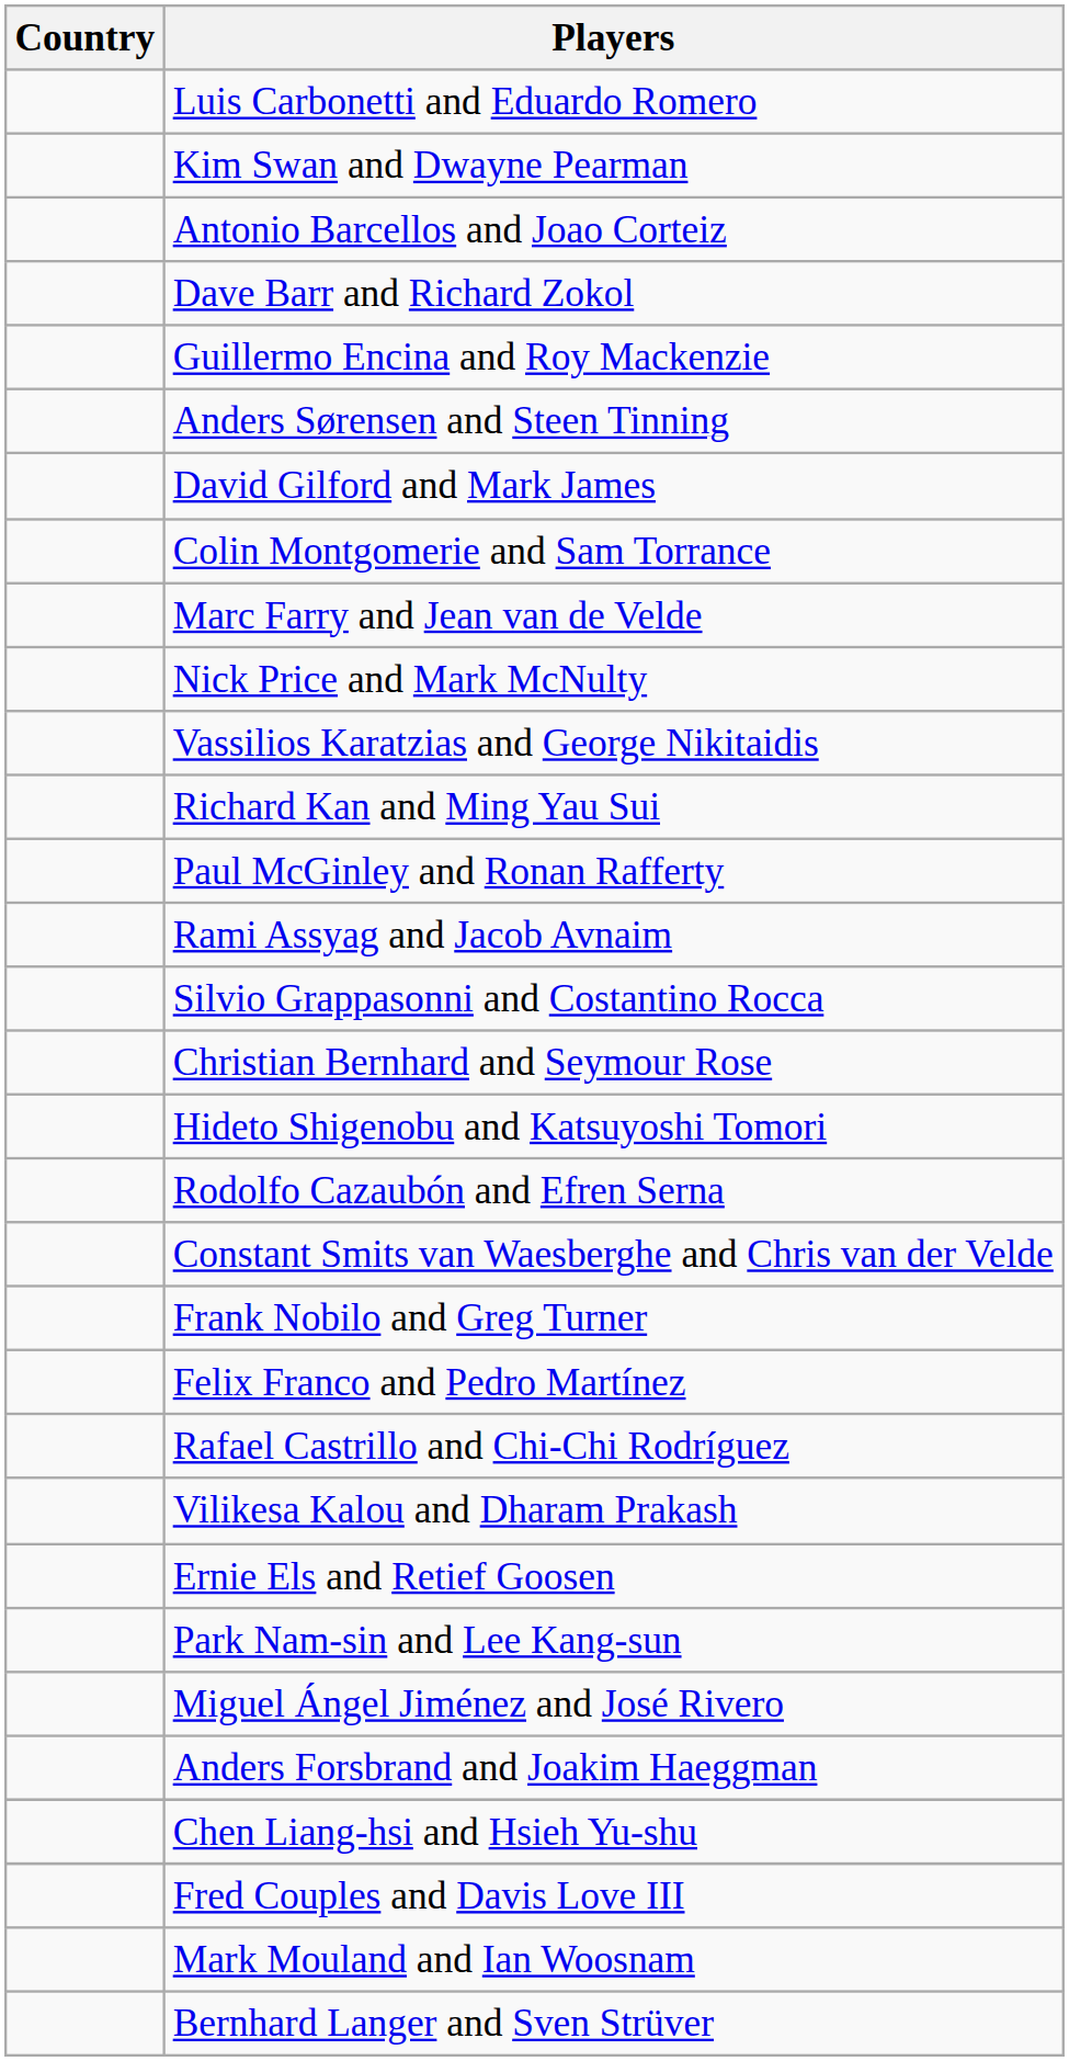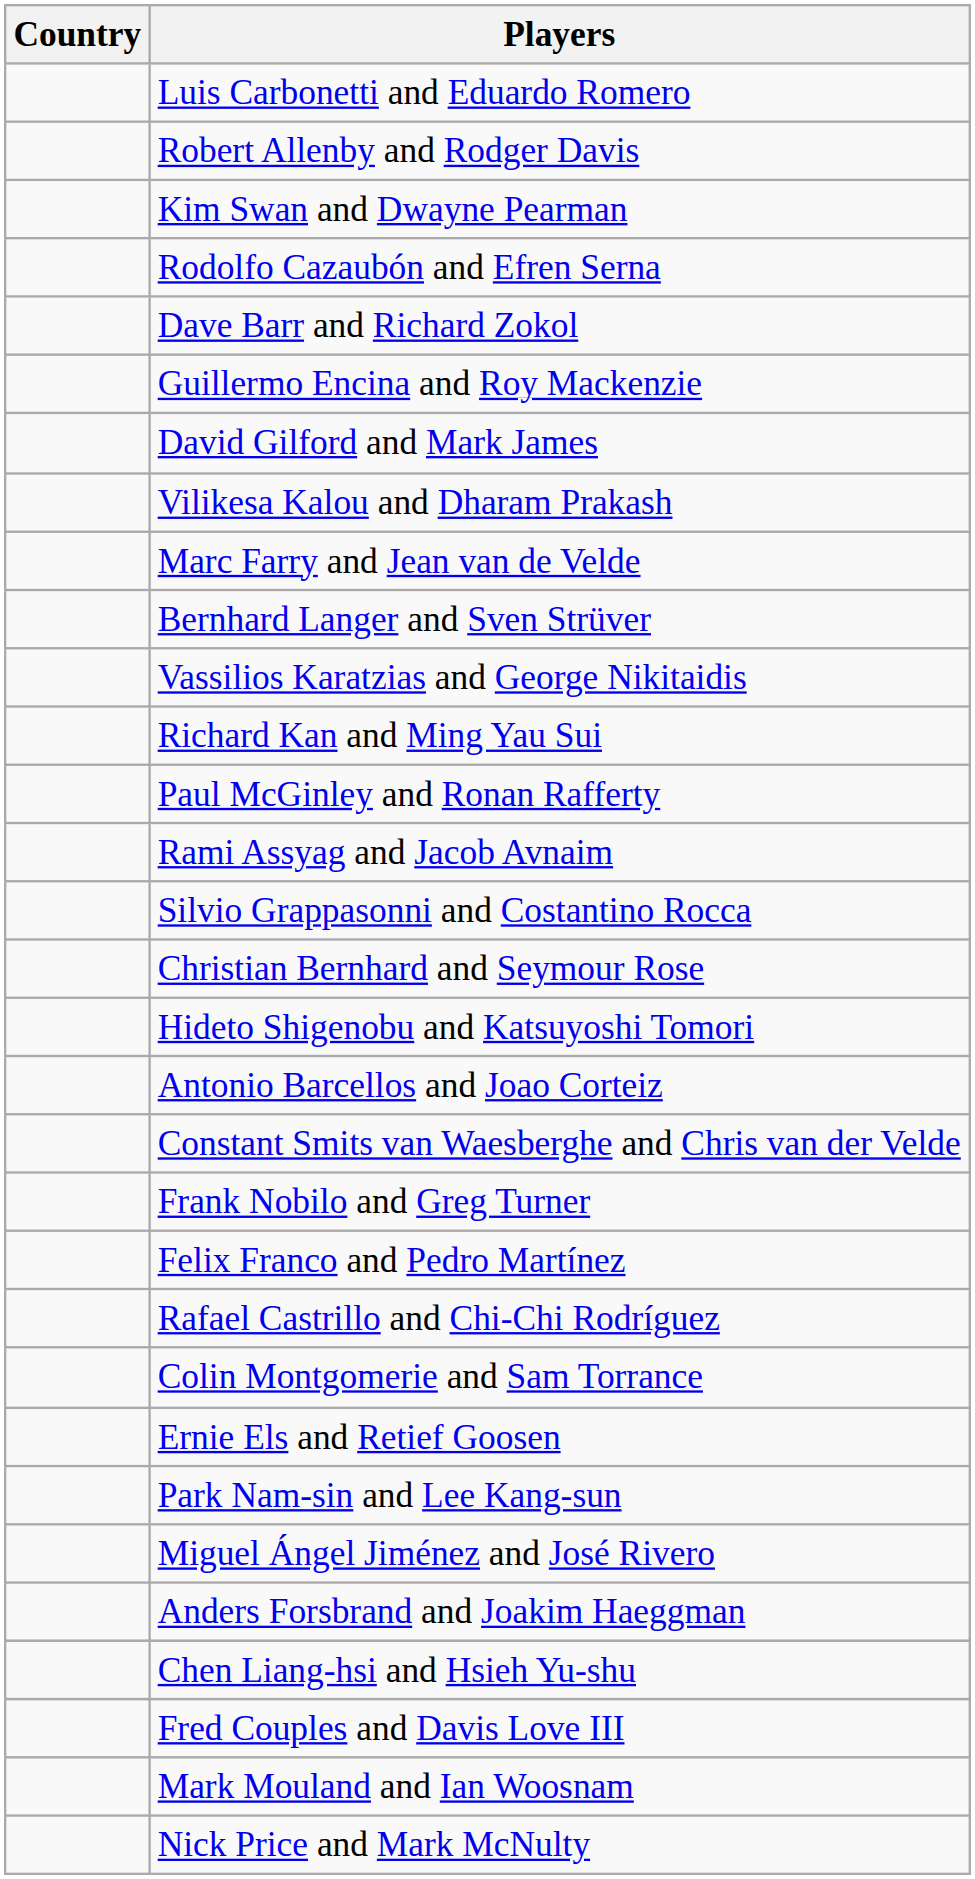 <table class="wikitable" style="font-size:95%;">
 <tr>
 <th>Country</th>
 <th>Players</th>
 </tr>
 <tr>
 <td></td>
 <td><a href='#'>Luis Carbonetti</a> and <a href='#'>Eduardo Romero</a></td>
 </tr>
 <tr>
 <td></td>
+<td><a href='#'>Robert Allenby</a> and <a href='#'>Rodger Davis</a></td>
+</tr>
+<tr>
+<td></td>
 <td><a href='#'>Kim Swan</a> and <a href='#'>Dwayne Pearman</a></td>
 </tr>
 <tr>
 <td></td>
-<td><a href='#'>Antonio Barcellos</a> and <a href='#'>Joao Corteiz</a></td>
+<td><a href='#'>Rodolfo Cazaubón</a> and <a href='#'>Efren Serna</a></td>
 </tr>
 <tr>
 <td></td>
 <td><a href='#'>Dave Barr</a> and <a href='#'>Richard Zokol</a></td>
 </tr>
 <tr>
 <td></td>
 <td><a href='#'>Guillermo Encina</a> and <a href='#'>Roy Mackenzie</a></td>
 </tr>
 <tr>
 <td></td>
-<td><a href='#'>Anders Sørensen</a> and <a href='#'>Steen Tinning</a></td>
-</tr>
-<tr>
-<td></td>
 <td><a href='#'>David Gilford</a> and <a href='#'>Mark James</a></td>
 </tr>
 <tr>
 <td></td>
-<td><a href='#'>Colin Montgomerie</a> and <a href='#'>Sam Torrance</a></td>
+<td><a href='#'>Vilikesa Kalou</a> and <a href='#'>Dharam Prakash</a></td>
 </tr>
 <tr>
 <td></td>
 <td><a href='#'>Marc Farry</a> and <a href='#'>Jean van de Velde</a></td>
 </tr>
 <tr>
 <td></td>
-<td><a href='#'>Nick Price</a> and <a href='#'>Mark McNulty</a></td>
+<td><a href='#'>Bernhard Langer</a> and <a href='#'>Sven Strüver</a></td>
 </tr>
 <tr>
 <td></td>
 <td><a href='#'>Vassilios Karatzias</a> and <a href='#'>George Nikitaidis</a></td>
 </tr>
 <tr>
 <td></td>
 <td><a href='#'>Richard Kan</a> and <a href='#'>Ming Yau Sui</a></td>
 </tr>
 <tr>
 <td></td>
 <td><a href='#'>Paul McGinley</a> and <a href='#'>Ronan Rafferty</a></td>
 </tr>
 <tr>
 <td></td>
 <td><a href='#'>Rami Assyag</a> and <a href='#'>Jacob Avnaim</a></td>
 </tr>
 <tr>
 <td></td>
 <td><a href='#'>Silvio Grappasonni</a> and <a href='#'>Costantino Rocca</a></td>
 </tr>
 <tr>
 <td></td>
 <td><a href='#'>Christian Bernhard</a> and <a href='#'>Seymour Rose</a></td>
 </tr>
 <tr>
 <td></td>
 <td><a href='#'>Hideto Shigenobu</a> and <a href='#'>Katsuyoshi Tomori</a></td>
 </tr>
 <tr>
 <td></td>
-<td><a href='#'>Rodolfo Cazaubón</a> and <a href='#'>Efren Serna</a></td>
+<td><a href='#'>Antonio Barcellos</a> and <a href='#'>Joao Corteiz</a></td>
 </tr>
 <tr>
 <td></td>
 <td><a href='#'>Constant Smits van Waesberghe</a> and <a href='#'>Chris van der Velde</a></td>
 </tr>
 <tr>
 <td></td>
 <td><a href='#'>Frank Nobilo</a> and <a href='#'>Greg Turner</a></td>
 </tr>
 <tr>
 <td></td>
 <td><a href='#'>Felix Franco</a> and <a href='#'>Pedro Martínez</a></td>
 </tr>
 <tr>
 <td></td>
 <td><a href='#'>Rafael Castrillo</a> and <a href='#'>Chi-Chi Rodríguez</a></td>
 </tr>
 <tr>
 <td></td>
-<td><a href='#'>Vilikesa Kalou</a> and <a href='#'>Dharam Prakash</a></td>
+<td><a href='#'>Colin Montgomerie</a> and <a href='#'>Sam Torrance</a></td>
 </tr>
 <tr>
 <td></td>
 <td><a href='#'>Ernie Els</a> and <a href='#'>Retief Goosen</a></td>
 </tr>
 <tr>
 <td></td>
 <td><a href='#'>Park Nam-sin</a> and <a href='#'>Lee Kang-sun</a></td>
 </tr>
 <tr>
 <td></td>
 <td><a href='#'>Miguel Ángel Jiménez</a> and <a href='#'>José Rivero</a></td>
 </tr>
 <tr>
 <td></td>
 <td><a href='#'>Anders Forsbrand</a> and <a href='#'>Joakim Haeggman</a></td>
 </tr>
 <tr>
 </tr>
 <tr>
 <td></td>
 <td><a href='#'>Chen Liang-hsi</a> and <a href='#'>Hsieh Yu-shu</a></td>
 </tr>
 <tr>
 </tr>
 <tr>
 <td></td>
 <td><a href='#'>Fred Couples</a> and <a href='#'>Davis Love III</a></td>
 </tr>
 <tr>
 <td></td>
 <td><a href='#'>Mark Mouland</a> and <a href='#'>Ian Woosnam</a></td>
 </tr>
 <tr>
 <td></td>
-<td><a href='#'>Bernhard Langer</a> and <a href='#'>Sven Strüver</a></td>
+<td><a href='#'>Nick Price</a> and <a href='#'>Mark McNulty</a></td>
 </tr>
 </table>
